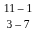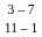 <table style="text-align:center">
 <tr>
 <th width=200></th>
 <th width=100></th>
 <th width=200></th>
 </tr>
 <tr>
+<td align=right></td>
+<td>3 – 7</td>
+<td align=left><strong></strong></td>
+</tr>
+<tr>
 <td align=right><strong></strong></td>
 <td>11 – 1</td>
 <td align=left></td>
 </tr>
-<tr>
-<td align=right></td>
-<td>3 – 7</td>
-<td align=left><strong></strong></td>
-</tr>
 </table>
